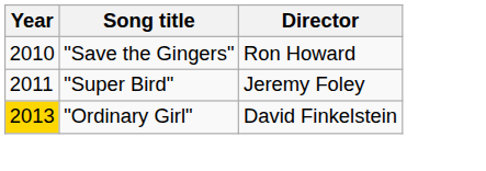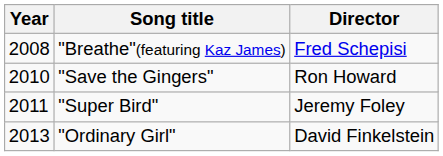 <table class="wikitable">
 <tr>
 <th>Year</th>
 <th>Song title</th>
 <th>Director</th>
+</tr>
+<tr>
+<td>2008</td>
+<td>"Breathe"<small>(featuring <a href='#'>Kaz James</a>)</small></td>
+<td><a href='#'>Fred Schepisi</a></td>
 </tr>
 <tr>
 <td>2010</td>
 <td>"Save the Gingers" </td>
 <td>Ron Howard</td>
 </tr>
 <tr>
 <td>2011</td>
 <td>"Super Bird" </td>
 <td>Jeremy Foley</td>
 </tr>
 <tr>
-<td style="background: gold;">2013</td>
+<td>2013</td>
 <td>"Ordinary Girl" </td>
 <td>David Finkelstein</td>
 </tr>
 </table>
